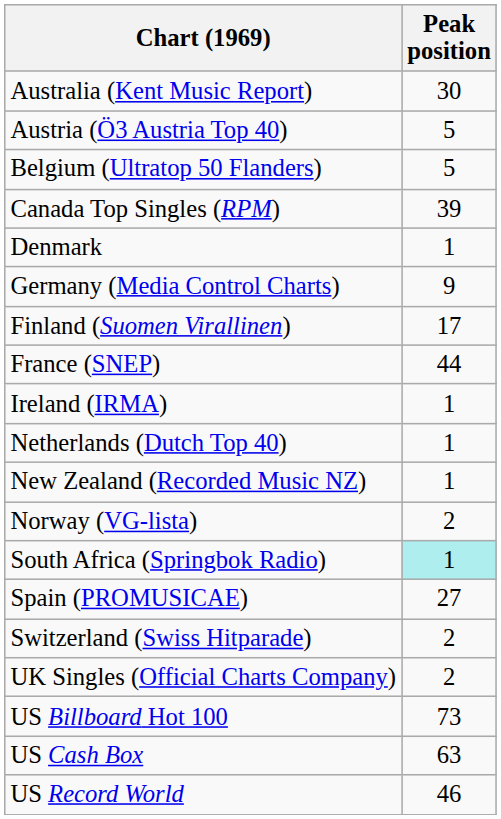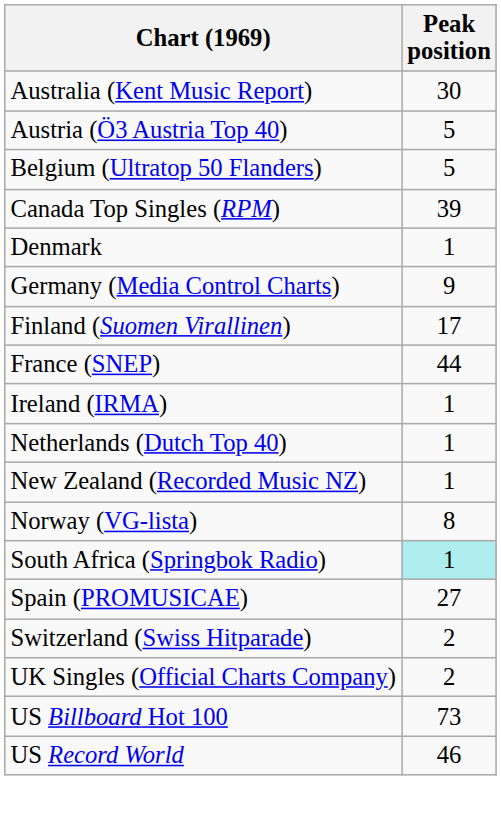 <table class="wikitable sortable">
 <tr>
 <th>Chart (1969)</th>
 <th>Peak<br>position</th>
 </tr>
 <tr>
 <td>Australia (<a href='#'>Kent Music Report</a>)</td>
 <td style="text-align:center;">30</td>
 </tr>
 <tr>
 <td>Austria (<a href='#'>Ö3 Austria Top 40</a>)</td>
 <td style="text-align:center;">5</td>
 </tr>
 <tr>
 <td>Belgium (<a href='#'>Ultratop 50 Flanders</a>)</td>
 <td style="text-align:center;">5</td>
 </tr>
 <tr>
 <td>Canada Top Singles (<em><a href='#'>RPM</a></em>)</td>
 <td style="text-align:center;">39</td>
 </tr>
 <tr>
 <td>Denmark</td>
 <td style="text-align:center;">1</td>
 </tr>
 <tr>
 <td>Germany (<a href='#'>Media Control Charts</a>)</td>
 <td style="text-align:center;">9</td>
 </tr>
 <tr>
 <td>Finland (<a href='#'><em>Suomen Virallinen</em></a>)</td>
 <td style="text-align:center;">17</td>
 </tr>
 <tr>
 <td>France (<a href='#'>SNEP</a>)</td>
 <td style="text-align:center;">44</td>
 </tr>
 <tr>
 <td>Ireland (<a href='#'>IRMA</a>)</td>
 <td style="text-align:center;">1</td>
 </tr>
 <tr>
 <td>Netherlands (<a href='#'>Dutch Top 40</a>)</td>
 <td style="text-align:center;">1</td>
 </tr>
 <tr>
 <td>New Zealand (<a href='#'>Recorded Music NZ</a>)</td>
 <td style="text-align:center;">1</td>
 </tr>
 <tr>
 <td>Norway (<a href='#'>VG-lista</a>)</td>
-<td style="text-align:center;">2</td>
+<td style="text-align:center;">8</td>
 </tr>
 <tr>
 <td>South Africa (<a href='#'>Springbok Radio</a>)</td>
 <td style="background: paleturquoise; text-align:center;">1</td>
 </tr>
 <tr>
 <td>Spain (<a href='#'>PROMUSICAE</a>)</td>
 <td style="text-align:center;">27</td>
 </tr>
 <tr>
 <td>Switzerland (<a href='#'>Swiss Hitparade</a>)</td>
 <td style="text-align:center;">2</td>
 </tr>
 <tr>
 <td>UK Singles (<a href='#'>Official Charts Company</a>)</td>
 <td style="text-align:center;">2</td>
 </tr>
 <tr>
 <td>US <a href='#'><em>Billboard</em> Hot 100</a></td>
 <td style="text-align:center;">73</td>
 </tr>
 <tr>
-<td>US <em><a href='#'>Cash Box</a></em></td>
-<td style="text-align:center;">63</td>
-</tr>
-<tr>
 <td>US <em><a href='#'>Record World</a></em></td>
 <td style="text-align:center;">46</td>
 </tr>
 </table>
